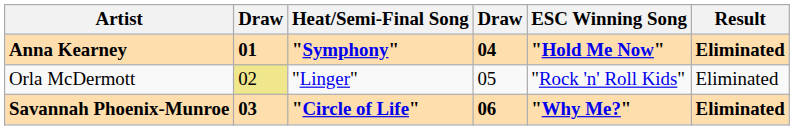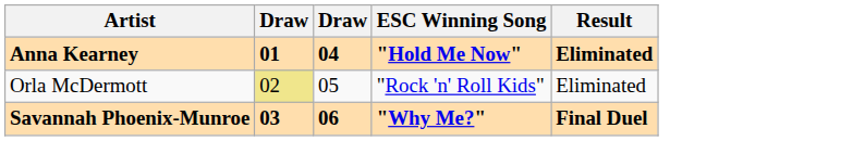 <table class="sortable wikitable">
 <tr>
 <th>Artist</th>
 <th>Draw</th>
-<th>Heat/Semi-Final Song </th>
 <th>Draw</th>
 <th>ESC Winning Song </th>
 <th>Result</th>
 </tr>
 <tr style="font-weight: bold; background: navajowhite;">
 <td>Anna Kearney</td>
 <td>01</td>
-<td>"<a href='#'>Symphony</a>" </td>
 <td>04</td>
 <td>"<a href='#'>Hold Me Now</a>" </td>
 <td>Eliminated</td>
 </tr>
 <tr>
 <td>Orla McDermott</td>
 <td style="background: khaki;">02</td>
-<td>"<a href='#'>Linger</a>" </td>
 <td>05</td>
 <td>"<a href='#'>Rock 'n' Roll Kids</a>" </td>
 <td>Eliminated</td>
 </tr>
 <tr style="font-weight: bold; background: navajowhite;">
 <td>Savannah Phoenix-Munroe</td>
 <td>03</td>
-<td>"<a href='#'>Circle of Life</a>" </td>
 <td>06</td>
 <td>"<a href='#'>Why Me?</a>" </td>
-<td>Eliminated</td>
+<td>Final Duel</td>
 </tr>
 </table>
